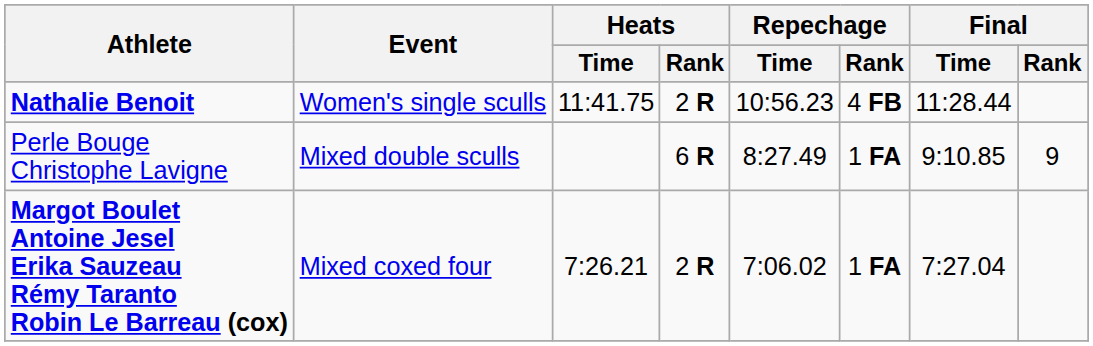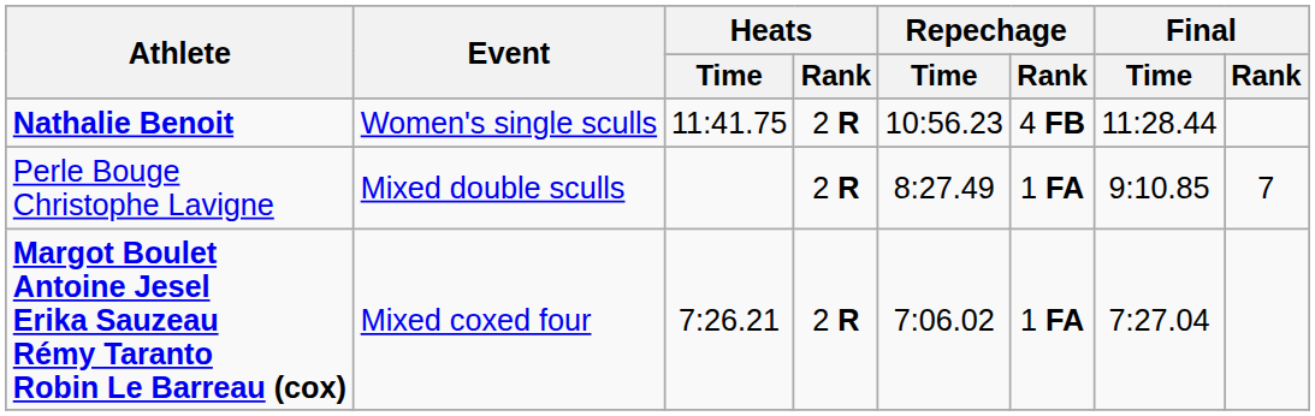 <table class="wikitable" style="font-size:90%">
 <tr>
 <th rowspan=2>Athlete</th>
 <th rowspan=2>Event</th>
 <th colspan=2>Heats</th>
 <th colspan=2>Repechage</th>
 <th colspan=2>Final</th>
 </tr>
 <tr style="font-size:95%">
 <th>Time</th>
 <th>Rank</th>
 <th>Time</th>
 <th>Rank</th>
 <th>Time</th>
 <th>Rank</th>
 </tr>
 <tr align=center>
 <td align=left><strong><a href='#'>Nathalie Benoit</a></strong></td>
 <td align=left><a href='#'>Women's single sculls</a></td>
 <td>11:41.75</td>
 <td>2 <strong>R</strong></td>
 <td>10:56.23</td>
 <td>4 <strong>FB</strong></td>
 <td>11:28.44</td>
 <td></td>
 </tr>
 <tr align=center>
 <td align=left><a href='#'>Perle Bouge</a><br><a href='#'>Christophe Lavigne</a></td>
 <td align=left><a href='#'>Mixed double sculls</a></td>
 <td><strong></strong></td>
-<td>6 <strong>R</strong></td>
+<td>2 <strong>R</strong></td>
 <td>8:27.49</td>
 <td>1 <strong>FA</strong></td>
 <td>9:10.85</td>
-<td>9</td>
+<td>7</td>
 </tr>
 <tr align=center>
 <td align=left><strong><a href='#'>Margot Boulet</a><br><a href='#'>Antoine Jesel</a><br><a href='#'>Erika Sauzeau</a><br><a href='#'>Rémy Taranto</a><br><a href='#'>Robin Le Barreau</a> (cox)</strong></td>
 <td align=left><a href='#'>Mixed coxed four</a></td>
 <td>7:26.21</td>
 <td>2 <strong>R</strong></td>
 <td>7:06.02 </td>
 <td>1 <strong>FA</strong></td>
 <td>7:27.04</td>
 <td></td>
 </tr>
 </table>
